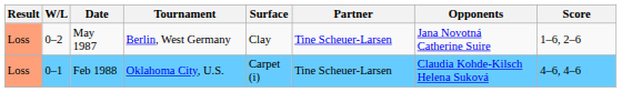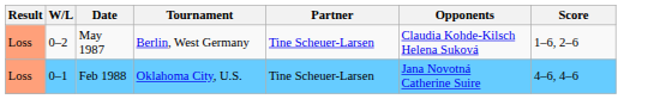 <table class="sortable wikitable">
 <tr>
 <th style="width:40px">Result</th>
 <th style="width:30px" class="unsortable">W/L</th>
 <th style="width:65px">Date</th>
 <th style="width:160px">Tournament</th>
-<th style="width:55px">Surface</th>
 <th style="width:160px">Partner</th>
 <th style="width:160px">Opponents</th>
 <th style="width:100px" class="unsortable">Score</th>
 </tr>
 <tr>
 <td style="background:#ffa07a;">Loss</td>
 <td>0–2</td>
 <td>May 1987</td>
 <td><a href='#'>Berlin</a>, West Germany</td>
-<td>Clay</td>
 <td> <a href='#'>Tine Scheuer-Larsen</a></td>
-<td> <a href='#'>Jana Novotná</a> <br>  <a href='#'>Catherine Suire</a></td>
+<td> <a href='#'>Claudia Kohde-Kilsch</a> <br>  <a href='#'>Helena Suková</a></td>
 <td>1–6, 2–6</td>
 </tr>
 <tr style="background:#6cf;">
 <td style="background:#ffa07a;">Loss</td>
 <td>0–1</td>
 <td>Feb 1988</td>
 <td><a href='#'>Oklahoma City</a>, U.S.</td>
-<td>Carpet (i)</td>
 <td> Tine Scheuer-Larsen</td>
-<td> <a href='#'>Claudia Kohde-Kilsch</a> <br>  <a href='#'>Helena Suková</a></td>
+<td> <a href='#'>Jana Novotná</a> <br>  <a href='#'>Catherine Suire</a></td>
 <td>4–6, 4–6</td>
 </tr>
 </table>
